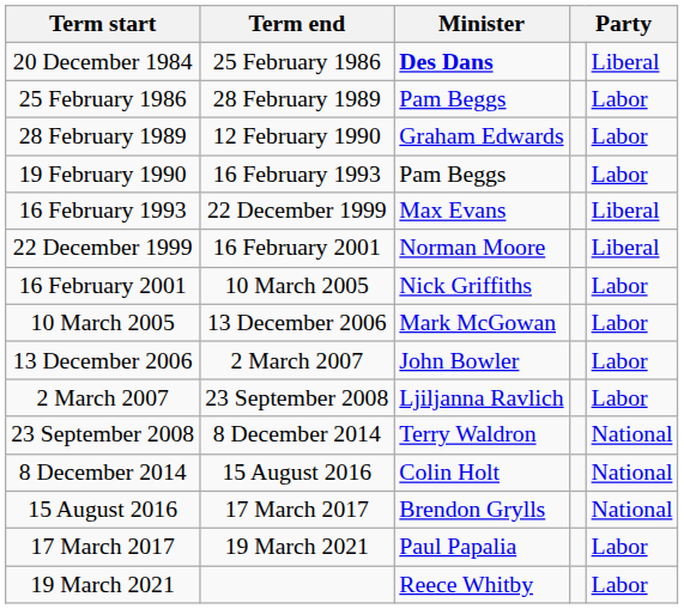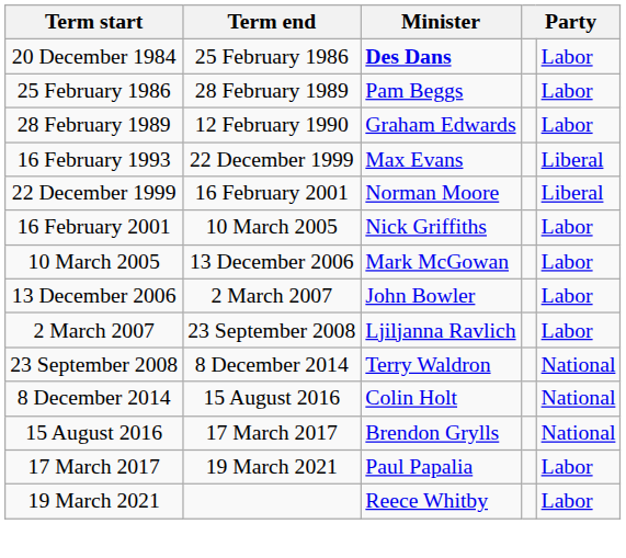 <table class="wikitable">
 <tr>
 <th>Term start</th>
 <th>Term end</th>
 <th>Minister</th>
 <th colspan="2">Party</th>
 </tr>
 <tr>
 <td align=center>20 December 1984</td>
 <td align=center>25 February 1986</td>
 <td><strong><a href='#'>Des Dans</a></strong></td>
 <td> </td>
-<td><a href='#'>Liberal</a></td>
+<td><a href='#'>Labor</a></td>
 </tr>
 <tr>
 <td align=center>25 February 1986</td>
 <td align=center>28 February 1989</td>
 <td><a href='#'>Pam Beggs</a></td>
 <td> </td>
 <td><a href='#'>Labor</a></td>
 </tr>
 <tr>
 <td align=center>28 February 1989</td>
 <td align=center>12 February 1990</td>
 <td><a href='#'>Graham Edwards</a></td>
-<td> </td>
-<td><a href='#'>Labor</a></td>
-</tr>
-<tr>
-<td align=center>19 February 1990</td>
-<td align=center>16 February 1993</td>
-<td>Pam Beggs </td>
 <td> </td>
 <td><a href='#'>Labor</a></td>
 </tr>
 <tr>
 <td align=center>16 February 1993</td>
 <td align=center>22 December 1999</td>
 <td><a href='#'>Max Evans</a></td>
 <td> </td>
 <td><a href='#'>Liberal</a></td>
 </tr>
 <tr>
 <td align=center>22 December 1999</td>
 <td align=center>16 February 2001</td>
 <td><a href='#'>Norman Moore</a></td>
 <td> </td>
 <td><a href='#'>Liberal</a></td>
 </tr>
 <tr>
 <td align=center>16 February 2001</td>
 <td align=center>10 March 2005</td>
 <td><a href='#'>Nick Griffiths</a></td>
 <td> </td>
 <td><a href='#'>Labor</a></td>
 </tr>
 <tr>
 <td align=center>10 March 2005</td>
 <td align=center>13 December 2006</td>
 <td><a href='#'>Mark McGowan</a></td>
 <td> </td>
 <td><a href='#'>Labor</a></td>
 </tr>
 <tr>
 <td align=center>13 December 2006</td>
 <td align=center>2 March 2007</td>
 <td><a href='#'>John Bowler</a></td>
 <td> </td>
 <td><a href='#'>Labor</a></td>
 </tr>
 <tr>
 <td align=center>2 March 2007</td>
 <td align=center>23 September 2008</td>
 <td><a href='#'>Ljiljanna Ravlich</a></td>
 <td> </td>
 <td><a href='#'>Labor</a></td>
 </tr>
 <tr>
 <td align=center>23 September 2008</td>
 <td align=center>8 December 2014</td>
 <td><a href='#'>Terry Waldron</a></td>
 <td> </td>
 <td><a href='#'>National</a></td>
 </tr>
 <tr>
 <td align=center>8 December 2014</td>
 <td align=center>15 August 2016</td>
 <td><a href='#'>Colin Holt</a></td>
 <td> </td>
 <td><a href='#'>National</a></td>
 </tr>
 <tr>
 <td align=center>15 August 2016</td>
 <td align=center>17 March 2017</td>
 <td><a href='#'>Brendon Grylls</a></td>
 <td> </td>
 <td><a href='#'>National</a></td>
 </tr>
 <tr>
 <td align=center>17 March 2017</td>
 <td align=center>19 March 2021</td>
 <td><a href='#'>Paul Papalia</a></td>
 <td> </td>
 <td><a href='#'>Labor</a></td>
 </tr>
 <tr>
 <td align=center>19 March 2021</td>
 <td align=center></td>
 <td><a href='#'>Reece Whitby</a></td>
 <td> </td>
 <td><a href='#'>Labor</a></td>
 </tr>
 </table>
